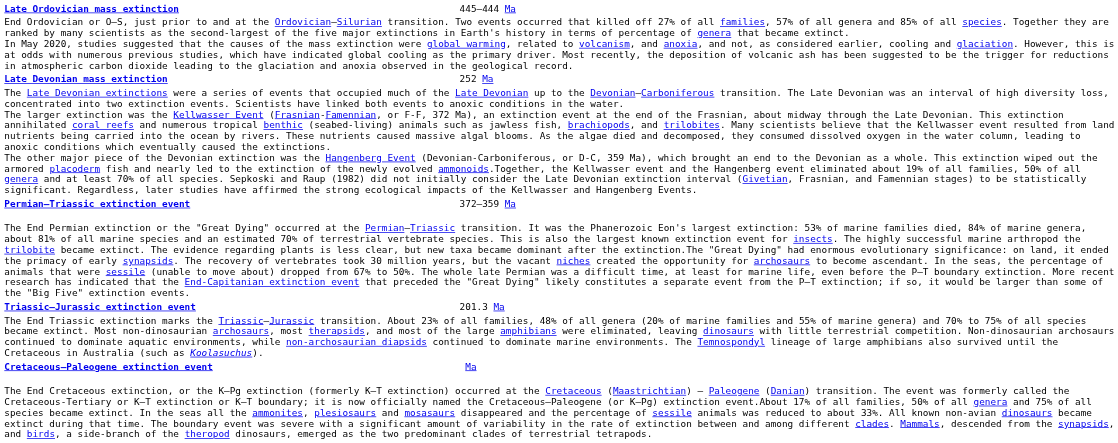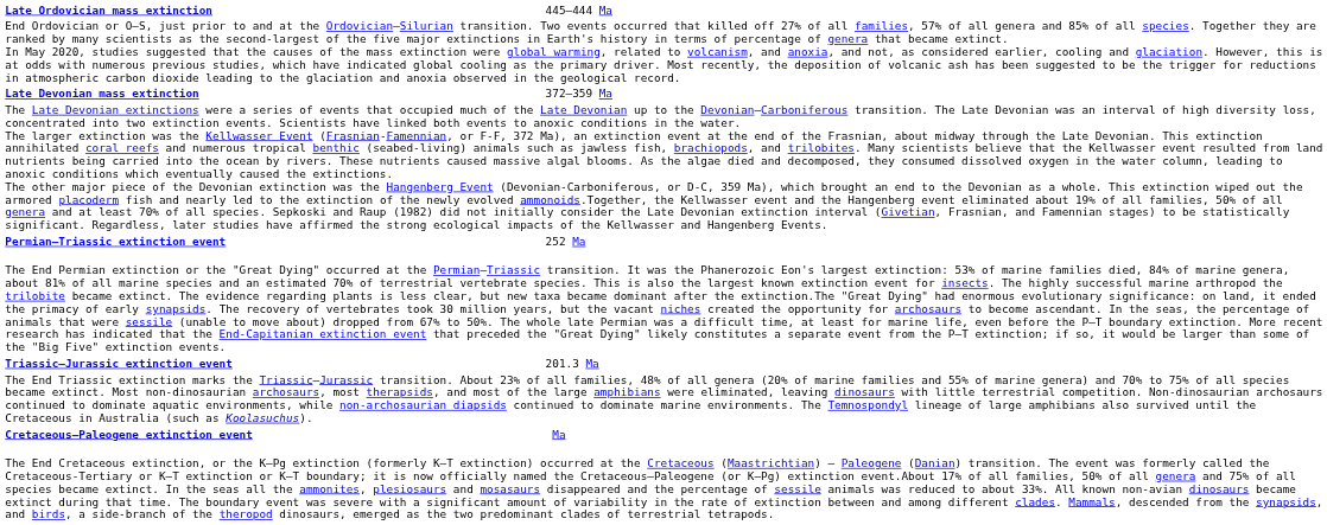 <table>
 <tr>
 <td style="vertical-align:top;text-align:center;width:2%;" rowspan="2"></td>
 <td style="vertical-align:top;text-align:left;width:40%;"><strong><a href='#'>Late Ordovician mass extinction</a></strong></td>
 <td style="vertical-align:top;text-align:left;">445–444 <a href='#'>Ma</a></td>
 </tr>
 <tr>
 <td style="vertical-align:top;text-align:left;" colspan="3">End Ordovician or O–S, just prior to and at the <a href='#'>Ordovician</a>–<a href='#'>Silurian</a> transition. Two events occurred that killed off 27% of all <a href='#'>families</a>, 57% of all genera and 85% of all <a href='#'>species</a>. Together they are ranked by many scientists as the second-largest of the five major extinctions in Earth's history in terms of percentage of <a href='#'>genera</a> that became extinct.<br>In May 2020, studies suggested that the causes of the mass extinction were <a href='#'>global warming</a>, related to <a href='#'>volcanism</a>, and <a href='#'>anoxia</a>, and not, as considered earlier, cooling and <a href='#'>glaciation</a>. However, this is at odds with numerous previous studies, which have indicated global cooling as the primary driver. Most recently, the deposition of volcanic ash has been suggested to be the trigger for reductions in atmospheric carbon dioxide leading to the glaciation and anoxia observed in the geological record.</td>
 </tr>
 <tr>
 <td style="vertical-align:top;text-align:center;" rowspan="2"></td>
 <td style="vertical-align:top;text-align:left;"><strong><a href='#'>Late Devonian mass extinction</a></strong></td>
-<td style="vertical-align:top;text-align:left;">252 <a href='#'>Ma</a></td>
+<td style="vertical-align:top;text-align:left;">372–359 <a href='#'>Ma</a></td>
 </tr>
 <tr>
 <td style="vertical-align:top;text-align:left;" colspan="3">The <a href='#'>Late Devonian extinctions</a> were a series of events that occupied much of the <a href='#'>Late Devonian</a> up to the <a href='#'>Devonian</a>–<a href='#'>Carboniferous</a> transition. The Late Devonian was an interval of high diversity loss, concentrated into two extinction events. Scientists have linked both events to anoxic conditions in the water.<br>The larger extinction was the <a href='#'>Kellwasser Event</a> (<a href='#'>Frasnian</a>-<a href='#'>Famennian</a>, or F-F, 372 Ma), an extinction event at the end of the Frasnian, about midway through the Late Devonian. This extinction annihilated <a href='#'>coral reefs</a> and numerous tropical <a href='#'>benthic</a> (seabed-living) animals such as jawless fish, <a href='#'>brachiopods</a>, and <a href='#'>trilobites</a>. Many scientists believe that the Kellwasser event resulted from land nutrients being carried into the ocean by rivers. These nutrients caused massive algal blooms. As the algae died and decomposed, they consumed dissolved oxygen in the water column, leading to anoxic conditions which eventually caused the extinctions.<br>The other major piece of the Devonian extinction was the <a href='#'>Hangenberg Event</a> (Devonian-Carboniferous, or D-C, 359 Ma), which brought an end to the Devonian as a whole. This extinction wiped out the armored <a href='#'>placoderm</a> fish and nearly led to the extinction of the newly evolved <a href='#'>ammonoids</a>.Together, the Kellwasser event and the Hangenberg event eliminated about 19% of all families, 50% of all <a href='#'>genera</a> and at least 70% of all species. Sepkoski and Raup (1982) did not initially consider the Late Devonian extinction interval (<a href='#'>Givetian</a>, Frasnian, and Famennian stages) to be statistically significant. Regardless, later studies have affirmed the strong ecological impacts of the Kellwasser and Hangenberg Events.</td>
 </tr>
 <tr>
 <td style="vertical-align:top;text-align:center;" rowspan="2"></td>
 <td style="vertical-align:top;text-align:left;"><strong><a href='#'>Permian–Triassic extinction event</a></strong></td>
-<td style="vertical-align:top;text-align:left;">372–359 <a href='#'>Ma</a></td>
+<td style="vertical-align:top;text-align:left;">252 <a href='#'>Ma</a></td>
 </tr>
 <tr>
 <td style="vertical-align:top;text-align:left;" colspan="3"><br>The End Permian extinction or the "Great Dying" occurred at the <a href='#'>Permian</a>–<a href='#'>Triassic</a> transition. It was the Phanerozoic Eon's largest extinction: 53% of marine families died, 84% of marine genera, about 81% of all marine species and an estimated 70% of terrestrial vertebrate species. This is also the largest known extinction event for <a href='#'>insects</a>. The highly successful marine arthropod the <a href='#'>trilobite</a> became extinct. The evidence regarding plants is less clear, but new taxa became dominant after the extinction.The "Great Dying" had enormous evolutionary significance: on land, it ended the primacy of early <a href='#'>synapsids</a>. The recovery of vertebrates took 30 million years, but the vacant <a href='#'>niches</a> created the opportunity for <a href='#'>archosaurs</a> to become ascendant. In the seas, the percentage of animals that were <a href='#'>sessile</a> (unable to move about) dropped from 67% to 50%. The whole late Permian was a difficult time, at least for marine life, even before the P–T boundary extinction. More recent research has indicated that the <a href='#'>End-Capitanian extinction event</a> that preceded the "Great Dying" likely constitutes a separate event from the P–T extinction; if so, it would be larger than some of the "Big Five" extinction events.</td>
 </tr>
 <tr>
 <td style="vertical-align:top;text-align:center;" rowspan="2"></td>
 <td style="vertical-align:top;text-align:left;"><strong><a href='#'>Triassic–Jurassic extinction event</a></strong></td>
 <td style="vertical-align:top;text-align:left;">201.3 <a href='#'>Ma</a></td>
 </tr>
 <tr>
 <td style="vertical-align:top;text-align:left;" colspan="3">The End Triassic extinction marks the <a href='#'>Triassic</a>–<a href='#'>Jurassic</a> transition. About 23% of all families, 48% of all genera (20% of marine families and 55% of marine genera) and 70% to 75% of all species became extinct. Most non-dinosaurian <a href='#'>archosaurs</a>, most <a href='#'>therapsids</a>, and most of the large <a href='#'>amphibians</a> were eliminated, leaving <a href='#'>dinosaurs</a> with little terrestrial competition. Non-dinosaurian archosaurs continued to dominate aquatic environments, while <a href='#'>non-archosaurian diapsids</a> continued to dominate marine environments. The <a href='#'>Temnospondyl</a> lineage of large amphibians also survived until the Cretaceous in Australia (such as <em><a href='#'>Koolasuchus</a></em>).</td>
 </tr>
 <tr>
 <td style="vertical-align:top;text-align:center;" rowspan="2"></td>
 <td style="vertical-align:top;text-align:left;"><strong><a href='#'>Cretaceous–Paleogene extinction event</a></strong></td>
 <td style="vertical-align:top;text-align:left;"> <a href='#'>Ma</a></td>
 </tr>
 <tr>
 <td style="vertical-align:top;text-align:left;" colspan="3"><br>The End Cretaceous extinction, or the K–Pg extinction (formerly K–T extinction) occurred at the <a href='#'>Cretaceous</a> (<a href='#'>Maastrichtian</a>) – <a href='#'>Paleogene</a> (<a href='#'>Danian</a>) transition. The event was formerly called the Cretaceous-Tertiary or K–T extinction or K–T boundary; it is now officially named the Cretaceous–Paleogene (or K–Pg) extinction event.About 17% of all families, 50% of all <a href='#'>genera</a> and 75% of all species became extinct. In the seas all the <a href='#'>ammonites</a>, <a href='#'>plesiosaurs</a> and <a href='#'>mosasaurs</a> disappeared and the percentage of <a href='#'>sessile</a> animals was reduced to about 33%. All known non-avian <a href='#'>dinosaurs</a> became extinct during that time. The boundary event was severe with a significant amount of variability in the rate of extinction between and among different <a href='#'>clades</a>. <a href='#'>Mammals</a>, descended from the <a href='#'>synapsids</a>, and <a href='#'>birds</a>, a side-branch of the <a href='#'>theropod</a> dinosaurs, emerged as the two predominant clades of terrestrial tetrapods.</td>
 </tr>
 </table>
